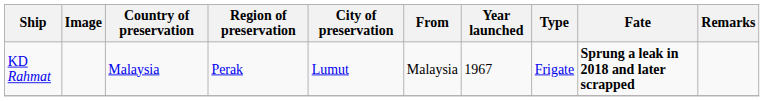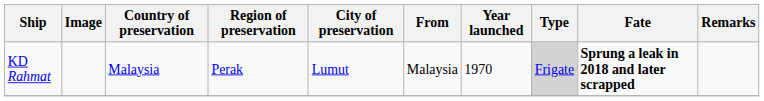 <table class="wikitable sortable">
 <tr>
 <th>Ship</th>
 <th>Image</th>
 <th>Country of preservation</th>
 <th>Region of preservation</th>
 <th>City of preservation</th>
 <th>From</th>
 <th>Year launched</th>
 <th>Type</th>
 <th>Fate</th>
 <th>Remarks</th>
 </tr>
 <tr>
 <td><a href='#'>KD <em>Rahmat</em></a></td>
 <td></td>
 <td><a href='#'>Malaysia</a></td>
 <td><a href='#'>Perak</a></td>
 <td><a href='#'>Lumut</a></td>
 <td>Malaysia<br></td>
-<td>1967</td>
-<td><a href='#'>Frigate</a></td>
+<td>1970</td>
+<td style="background: lightgrey;"><a href='#'>Frigate</a></td>
 <td><strong>Sprung a leak in 2018 and later scrapped</strong></td>
 <td></td>
 </tr>
 <tr>
 </tr>
 </table>
